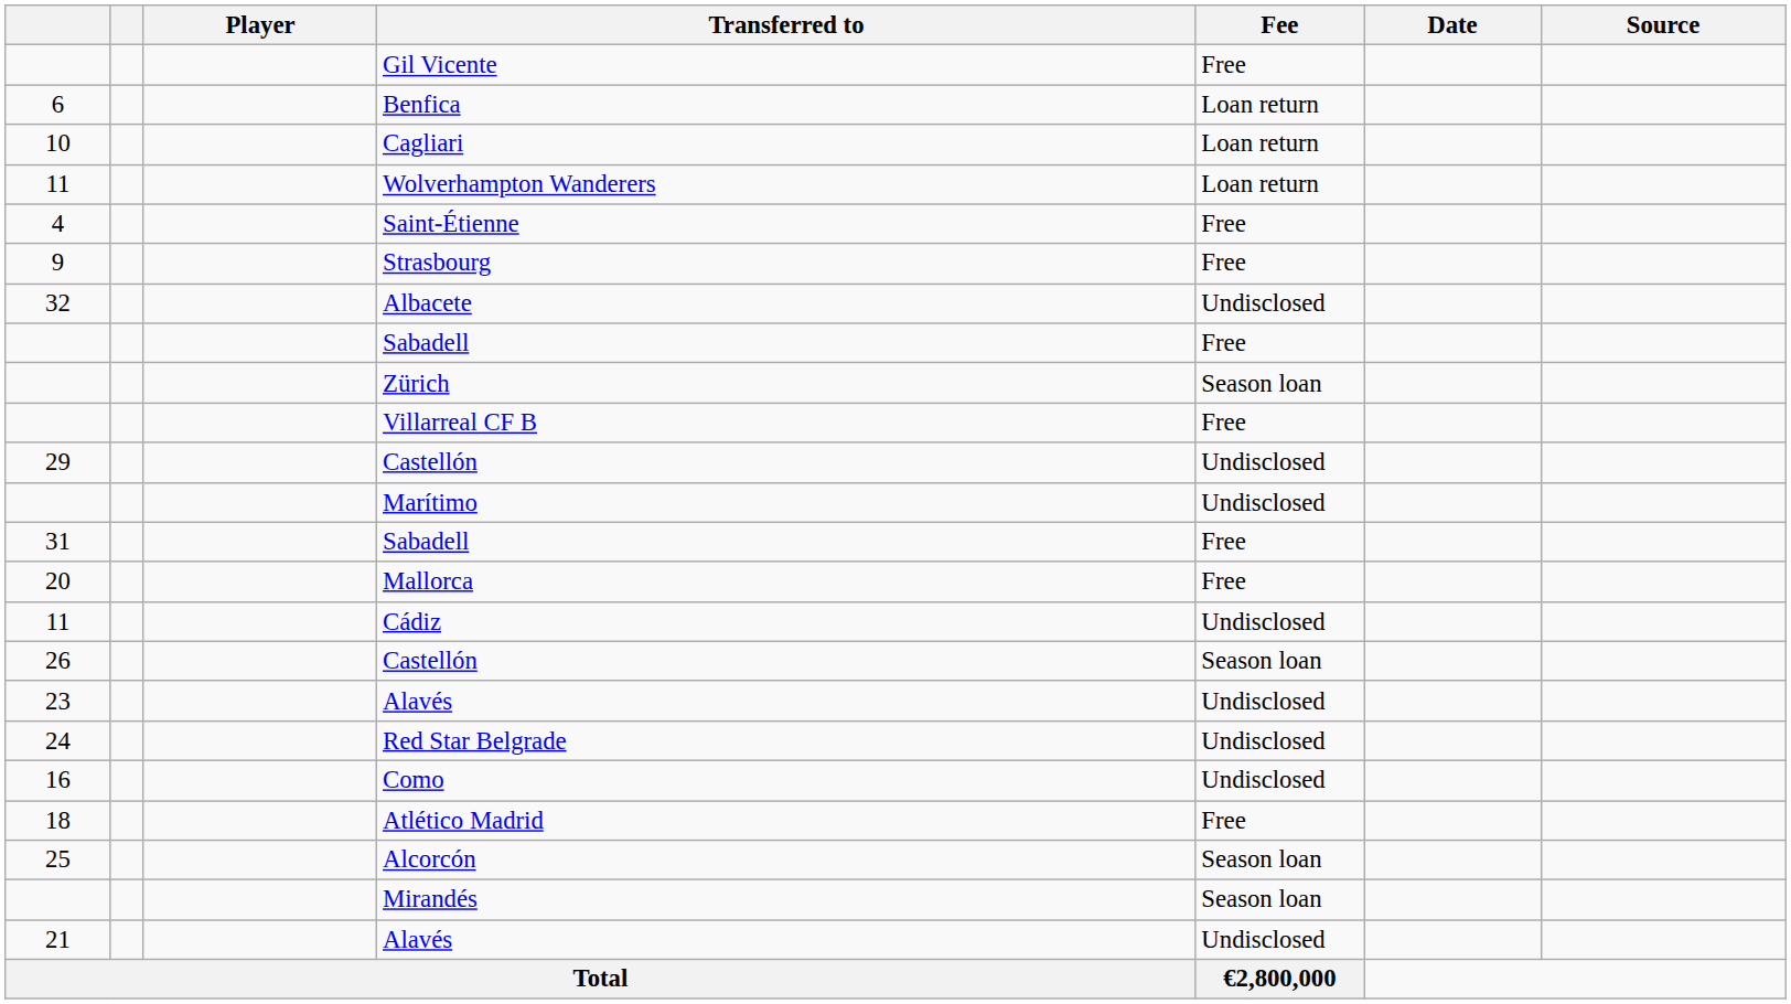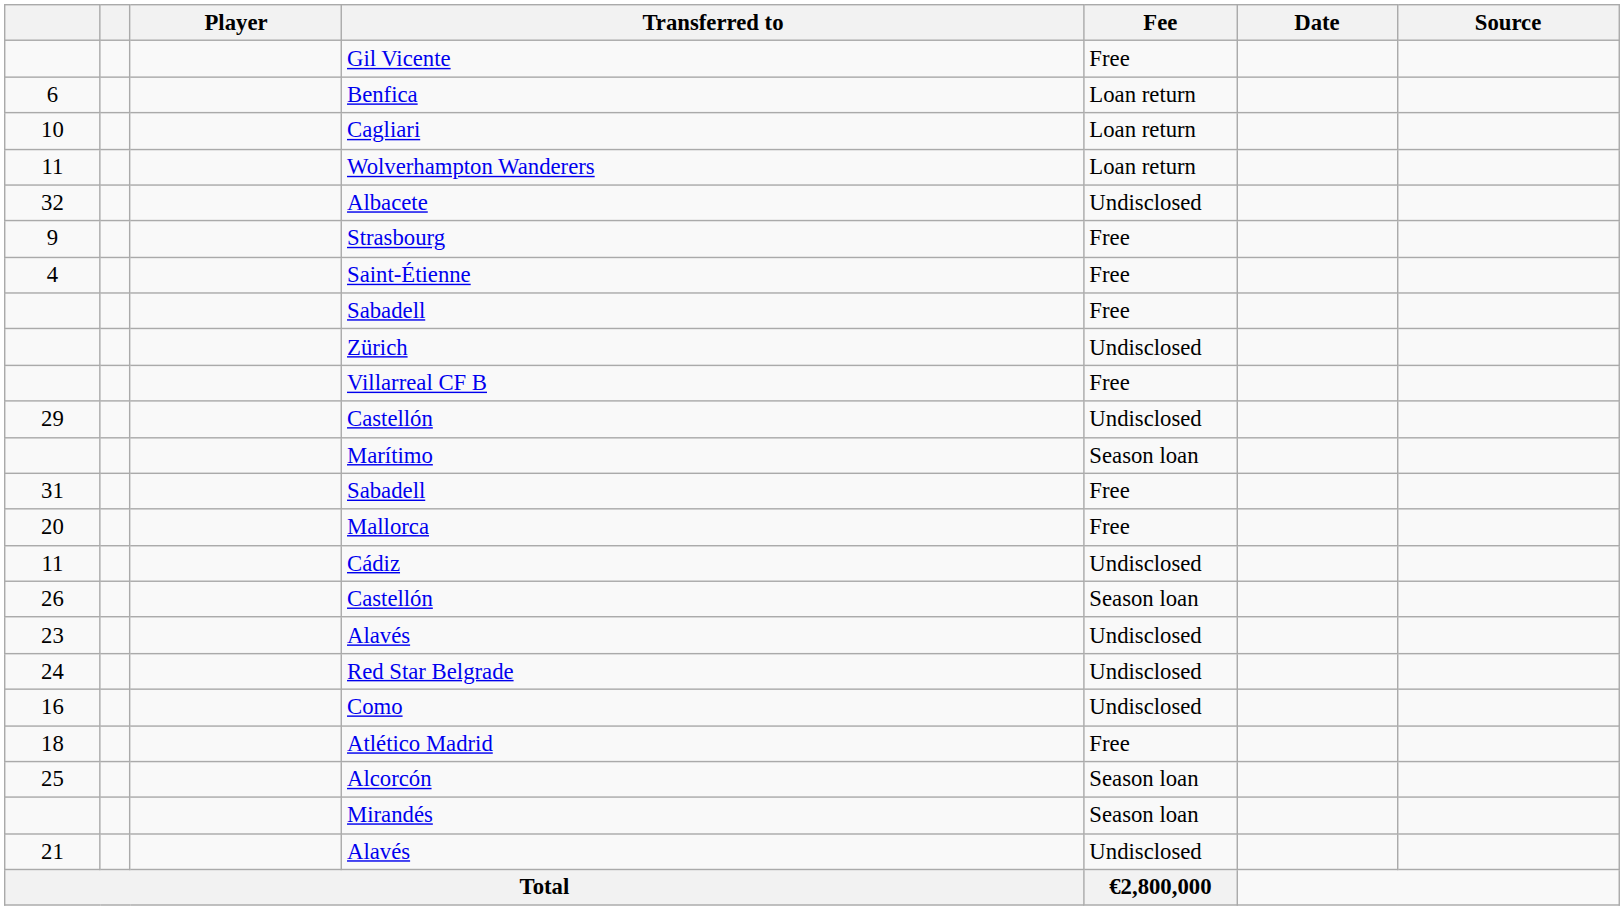 <table class="wikitable sortable" style="width:90%; text-align:center; font-size:100%; text-align:left;">
 <tr>
 <th></th>
 <th></th>
 <th scope=col><strong>Player</strong></th>
 <th><strong>Transferred to</strong></th>
 <th !scope=col; style="width: 100px;"><strong>Fee</strong></th>
 <th scope=col><strong>Date</strong></th>
 <th scope=col><strong>Source</strong></th>
 </tr>
 <tr>
 <td align=center></td>
 <td align=center></td>
 <td></td>
 <td> <a href='#'>Gil Vicente</a></td>
 <td>Free</td>
 <td></td>
 <td></td>
 </tr>
 <tr>
 <td align=center>6</td>
 <td align=center></td>
 <td></td>
 <td> <a href='#'>Benfica</a></td>
 <td>Loan return</td>
 <td></td>
 <td></td>
 </tr>
 <tr>
 <td align=center>10</td>
 <td align=center></td>
 <td></td>
 <td> <a href='#'>Cagliari</a></td>
 <td>Loan return</td>
 <td></td>
 <td></td>
 </tr>
 <tr>
 <td align=center>11</td>
 <td align=center></td>
 <td></td>
 <td> <a href='#'>Wolverhampton Wanderers</a></td>
 <td>Loan return</td>
 <td></td>
 <td></td>
 </tr>
 <tr>
-<td align=center>4</td>
+<td align=center>32</td>
 <td align=center></td>
 <td></td>
-<td> <a href='#'>Saint-Étienne</a></td>
-<td>Free</td>
+<td> <a href='#'>Albacete</a></td>
+<td>Undisclosed</td>
 <td></td>
 <td></td>
 </tr>
 <tr>
 <td align=center>9</td>
 <td align=center></td>
 <td></td>
 <td> <a href='#'>Strasbourg</a></td>
 <td>Free</td>
 <td></td>
 <td></td>
 </tr>
 <tr>
-<td align=center>32</td>
+<td align=center>4</td>
 <td align=center></td>
 <td></td>
-<td> <a href='#'>Albacete</a></td>
-<td>Undisclosed</td>
+<td> <a href='#'>Saint-Étienne</a></td>
+<td>Free</td>
 <td></td>
 <td></td>
 </tr>
 <tr>
 <td align=center></td>
 <td align=center></td>
 <td></td>
 <td> <a href='#'>Sabadell</a></td>
 <td>Free</td>
 <td></td>
 <td></td>
 </tr>
 <tr>
 <td align=center></td>
 <td align=center></td>
 <td></td>
 <td> <a href='#'>Zürich</a></td>
-<td>Season loan</td>
+<td>Undisclosed</td>
 <td></td>
 <td></td>
 </tr>
 <tr>
 <td align=center></td>
 <td align=center></td>
 <td></td>
 <td> <a href='#'>Villarreal CF B</a></td>
 <td>Free</td>
 <td></td>
 <td></td>
 </tr>
 <tr>
 <td align=center>29</td>
 <td align=center></td>
 <td></td>
 <td> <a href='#'>Castellón</a></td>
 <td>Undisclosed</td>
 <td></td>
 <td></td>
 </tr>
 <tr>
 <td align=center></td>
 <td align=center></td>
 <td></td>
 <td> <a href='#'>Marítimo</a></td>
-<td>Undisclosed</td>
+<td>Season loan</td>
 <td></td>
 <td></td>
 </tr>
 <tr>
 <td align=center>31</td>
 <td align=center></td>
 <td></td>
 <td> <a href='#'>Sabadell</a></td>
 <td>Free</td>
 <td></td>
 <td></td>
 </tr>
 <tr>
 <td align=center>20</td>
 <td align=center></td>
 <td></td>
 <td> <a href='#'>Mallorca</a></td>
 <td>Free</td>
 <td></td>
 <td></td>
 </tr>
 <tr>
 <td align=center>11</td>
 <td align=center></td>
 <td></td>
 <td> <a href='#'>Cádiz</a></td>
 <td>Undisclosed</td>
 <td></td>
 <td></td>
 </tr>
 <tr>
 <td align=center>26</td>
 <td align=center></td>
 <td></td>
 <td> <a href='#'>Castellón</a></td>
 <td>Season loan</td>
 <td></td>
 <td></td>
 </tr>
 <tr>
 <td align=center>23</td>
 <td align=center></td>
 <td></td>
 <td> <a href='#'>Alavés</a></td>
 <td>Undisclosed</td>
 <td></td>
 <td></td>
 </tr>
 <tr>
 <td align=center>24</td>
 <td align=center></td>
 <td></td>
 <td> <a href='#'>Red Star Belgrade</a></td>
 <td>Undisclosed</td>
 <td></td>
 <td></td>
 </tr>
 <tr>
 <td align=center>16</td>
 <td align=center></td>
 <td></td>
 <td> <a href='#'>Como</a></td>
 <td>Undisclosed</td>
 <td></td>
 <td></td>
 </tr>
 <tr>
 <td align=center>18</td>
 <td align=center></td>
 <td></td>
 <td> <a href='#'>Atlético Madrid</a></td>
 <td>Free</td>
 <td></td>
 <td></td>
 </tr>
 <tr>
 <td align=center>25</td>
 <td align=center></td>
 <td></td>
 <td> <a href='#'>Alcorcón</a></td>
 <td>Season loan</td>
 <td></td>
 <td></td>
 </tr>
 <tr>
 <td align=center></td>
 <td align=center></td>
 <td></td>
 <td> <a href='#'>Mirandés</a></td>
 <td>Season loan</td>
 <td></td>
 <td></td>
 </tr>
 <tr>
 <td align=center>21</td>
 <td align=center></td>
 <td></td>
 <td> <a href='#'>Alavés</a></td>
 <td>Undisclosed</td>
 <td></td>
 <td></td>
 </tr>
 <tr>
 <th colspan="4">Total</th>
 <th colspan="1">€2,800,000</th>
 </tr>
 </table>
